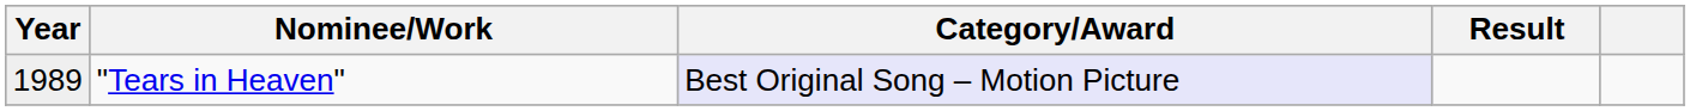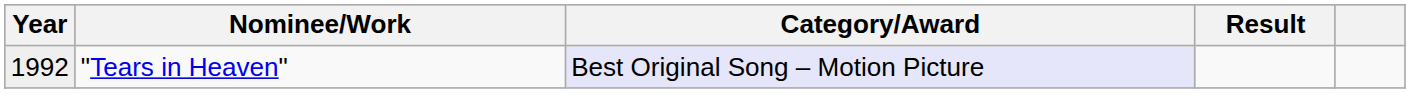 <table class="wikitable">
 <tr>
 <th width=5%>Year</th>
 <th width=35%>Nominee/Work</th>
 <th width=45%>Category/Award</th>
 <th width=10%>Result</th>
 <th width=5%></th>
 </tr>
 <tr>
-<td bgcolor="#efefef">1989</td>
+<td bgcolor="#efefef">1992</td>
 <td>"<a href='#'>Tears in Heaven</a>"</td>
 <td style="background: lavender;">Best Original Song – Motion Picture</td>
 <td></td>
 <td style="text-align:center;"></td>
 </tr>
 </table>
